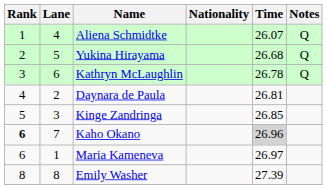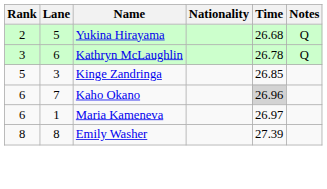 <table class="wikitable sortable" style="text-align:center">
 <tr>
 <th>Rank</th>
 <th>Lane</th>
 <th>Name</th>
 <th>Nationality</th>
 <th>Time</th>
 <th>Notes</th>
-</tr>
-<tr bgcolor=ccffcc>
-<td>1</td>
-<td>4</td>
-<td align=left><a href='#'>Aliena Schmidtke</a></td>
-<td align="left"></td>
-<td>26.07</td>
-<td>Q</td>
 </tr>
 <tr bgcolor=ccffcc>
 <td>2</td>
 <td>5</td>
 <td align=left><a href='#'>Yukina Hirayama</a></td>
 <td align="left"></td>
 <td>26.68</td>
 <td>Q</td>
 </tr>
 <tr bgcolor=ccffcc>
 <td>3</td>
 <td>6</td>
 <td align=left><a href='#'>Kathryn McLaughlin</a></td>
 <td align="left"></td>
 <td>26.78</td>
 <td>Q</td>
 </tr>
 <tr>
-<td>4</td>
-<td>2</td>
-<td align=left><a href='#'>Daynara de Paula</a></td>
-<td align="left"></td>
-<td>26.81</td>
-<td></td>
-</tr>
-<tr>
 <td>5</td>
 <td>3</td>
 <td align=left><a href='#'>Kinge Zandringa</a></td>
 <td align="left"></td>
 <td>26.85</td>
 <td></td>
 </tr>
 <tr>
-<td><strong>6</strong></td>
+<td>6</td>
 <td>7</td>
 <td align=left><a href='#'>Kaho Okano</a></td>
 <td align="left"></td>
 <td style="background: lightgrey;">26.96</td>
 <td></td>
 </tr>
 <tr>
 <td>6</td>
 <td>1</td>
 <td align=left><a href='#'>Maria Kameneva</a></td>
 <td align="left"></td>
 <td>26.97</td>
 <td></td>
 </tr>
 <tr>
 <td>8</td>
 <td>8</td>
 <td align=left><a href='#'>Emily Washer</a></td>
 <td align="left"></td>
 <td>27.39</td>
 <td></td>
 </tr>
 </table>
